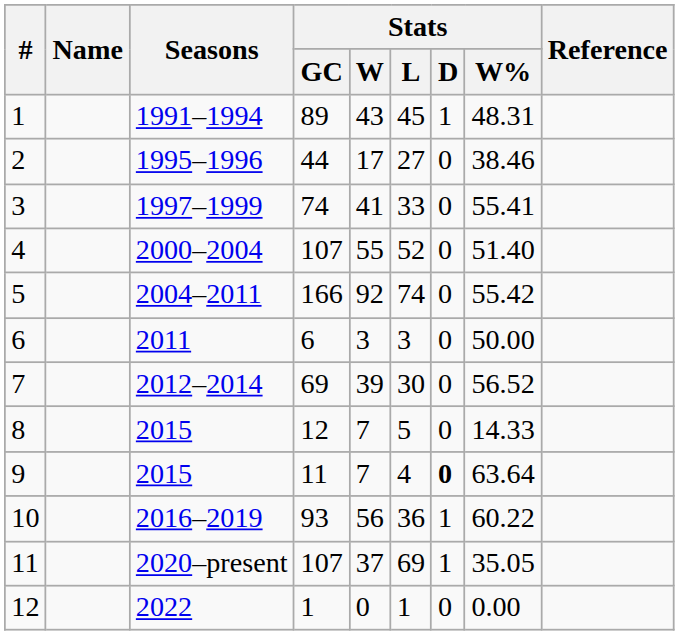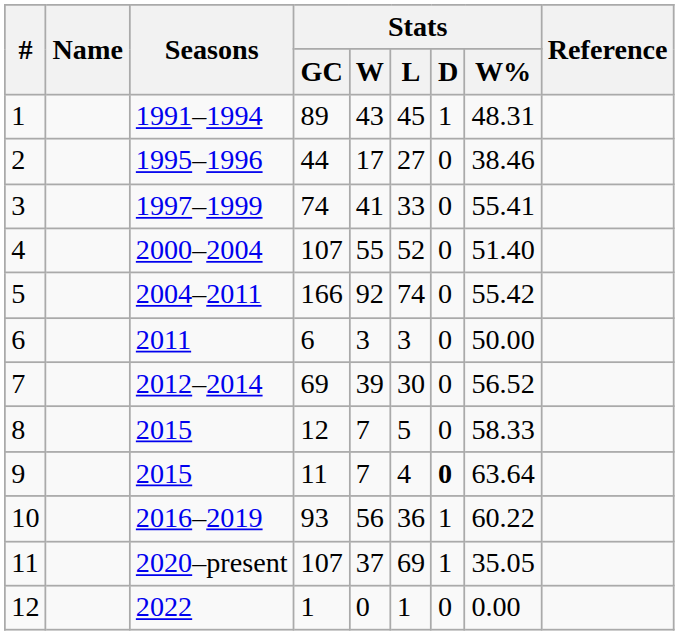 <table class="wikitable sortable" border="1">
 <tr>
 <th rowspan="2">#</th>
 <th rowspan="2">Name</th>
 <th rowspan="2">Seasons</th>
 <th colspan="5">Stats</th>
 <th rowspan="2">Reference</th>
 </tr>
 <tr>
 <th>GC</th>
 <th>W</th>
 <th>L</th>
 <th>D</th>
 <th>W%</th>
 </tr>
 <tr>
 <td>1</td>
 <td></td>
 <td><a href='#'>1991</a>–<a href='#'>1994</a></td>
 <td>89</td>
 <td>43</td>
 <td>45</td>
 <td>1</td>
 <td>48.31</td>
 <td></td>
 </tr>
 <tr>
 <td>2</td>
 <td></td>
 <td><a href='#'>1995</a>–<a href='#'>1996</a></td>
 <td>44</td>
 <td>17</td>
 <td>27</td>
 <td>0</td>
 <td>38.46</td>
 <td></td>
 </tr>
 <tr>
 <td>3</td>
 <td></td>
 <td><a href='#'>1997</a>–<a href='#'>1999</a></td>
 <td>74</td>
 <td>41</td>
 <td>33</td>
 <td>0</td>
 <td>55.41</td>
 <td></td>
 </tr>
 <tr>
 <td>4</td>
 <td></td>
 <td><a href='#'>2000</a>–<a href='#'>2004</a></td>
 <td>107</td>
 <td>55</td>
 <td>52</td>
 <td>0</td>
 <td>51.40</td>
 <td></td>
 </tr>
 <tr>
 <td>5</td>
 <td></td>
 <td><a href='#'>2004</a>–<a href='#'>2011</a></td>
 <td>166</td>
 <td>92</td>
 <td>74</td>
 <td>0</td>
 <td>55.42</td>
 <td></td>
 </tr>
 <tr>
 <td>6</td>
 <td></td>
 <td><a href='#'>2011</a></td>
 <td>6</td>
 <td>3</td>
 <td>3</td>
 <td>0</td>
 <td>50.00</td>
 <td></td>
 </tr>
 <tr>
 <td>7</td>
 <td></td>
 <td><a href='#'>2012</a>–<a href='#'>2014</a></td>
 <td>69</td>
 <td>39</td>
 <td>30</td>
 <td>0</td>
 <td>56.52</td>
 <td></td>
 </tr>
 <tr>
 <td>8</td>
 <td></td>
 <td><a href='#'>2015</a></td>
 <td>12</td>
 <td>7</td>
 <td>5</td>
 <td>0</td>
-<td>14.33</td>
+<td>58.33</td>
 <td></td>
 </tr>
 <tr>
 <td>9</td>
 <td></td>
 <td><a href='#'>2015</a></td>
 <td>11</td>
 <td>7</td>
 <td>4</td>
 <td><strong>0</strong></td>
 <td>63.64</td>
 <td></td>
 </tr>
 <tr>
 <td>10</td>
 <td></td>
 <td><a href='#'>2016</a>–<a href='#'>2019</a></td>
 <td>93</td>
 <td>56</td>
 <td>36</td>
 <td>1</td>
 <td>60.22</td>
 <td></td>
 </tr>
 <tr>
 <td>11</td>
 <td></td>
 <td><a href='#'>2020</a>–present</td>
 <td>107</td>
 <td>37</td>
 <td>69</td>
 <td>1</td>
 <td>35.05</td>
 <td></td>
 </tr>
 <tr>
 <td>12</td>
 <td></td>
 <td><a href='#'>2022</a></td>
 <td>1</td>
 <td>0</td>
 <td>1</td>
 <td>0</td>
 <td>0.00</td>
 <td></td>
 </tr>
 </table>
